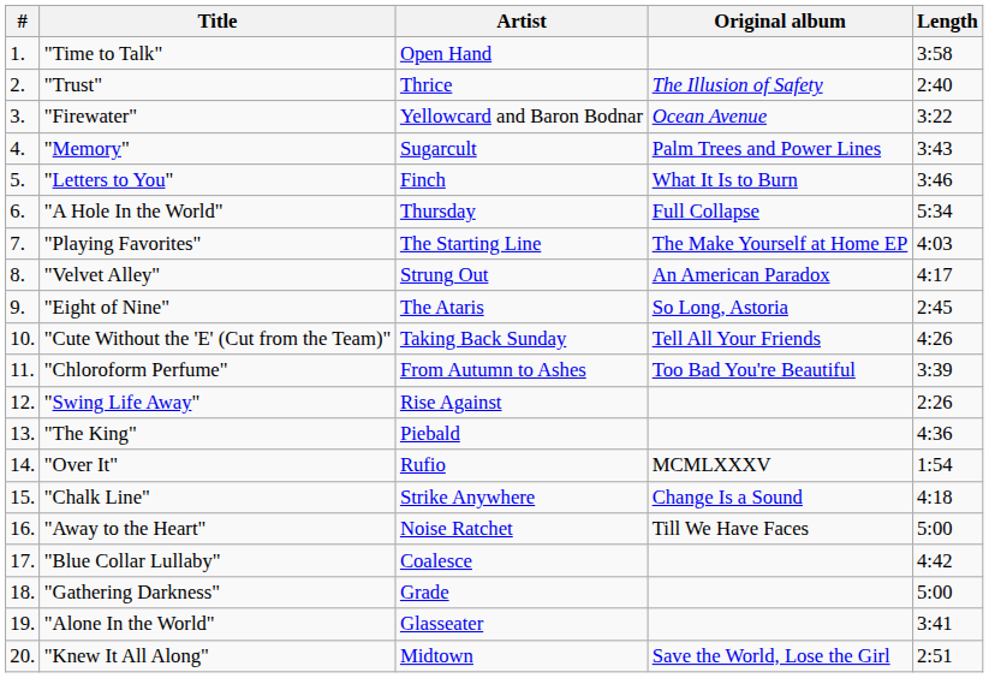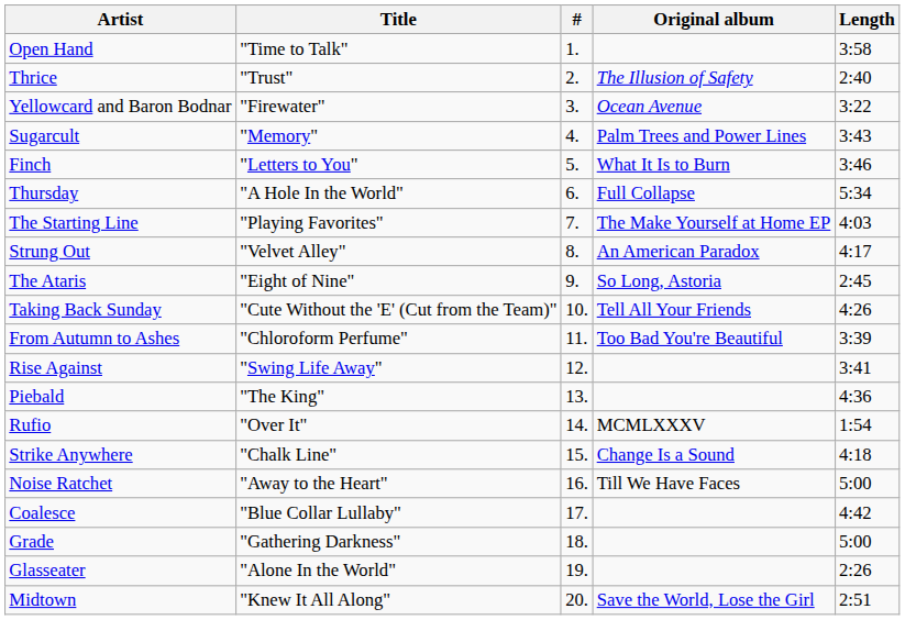 <table class="wikitable" border="1">
 <tr>
+<th>Artist</th>
+<th>Title</th>
 <th>#</th>
-<th>Title</th>
-<th>Artist</th>
 <th>Original album</th>
 <th>Length</th>
 </tr>
 <tr>
+<td><a href='#'>Open Hand</a></td>
+<td>"Time to Talk"</td>
 <td>1.</td>
-<td>"Time to Talk"</td>
-<td><a href='#'>Open Hand</a></td>
 <td></td>
 <td>3:58</td>
 </tr>
 <tr>
+<td><a href='#'>Thrice</a></td>
+<td>"Trust"</td>
 <td>2.</td>
-<td>"Trust"</td>
-<td><a href='#'>Thrice</a></td>
 <td><em><a href='#'>The Illusion of Safety</a></em></td>
 <td>2:40</td>
 </tr>
 <tr>
+<td><a href='#'>Yellowcard</a> and Baron Bodnar</td>
+<td>"Firewater"</td>
 <td>3.</td>
-<td>"Firewater"</td>
-<td><a href='#'>Yellowcard</a> and Baron Bodnar</td>
 <td><em><a href='#'>Ocean Avenue</a></em></td>
 <td>3:22</td>
 </tr>
 <tr>
+<td><a href='#'>Sugarcult</a></td>
+<td>"<a href='#'>Memory</a>"</td>
 <td>4.</td>
-<td>"<a href='#'>Memory</a>"</td>
-<td><a href='#'>Sugarcult</a></td>
 <td><a href='#'>Palm Trees and Power Lines</a></td>
 <td>3:43</td>
 </tr>
 <tr>
+<td><a href='#'>Finch</a></td>
+<td>"<a href='#'>Letters to You</a>"</td>
 <td>5.</td>
-<td>"<a href='#'>Letters to You</a>"</td>
-<td><a href='#'>Finch</a></td>
 <td><a href='#'>What It Is to Burn</a></td>
 <td>3:46</td>
 </tr>
 <tr>
+<td><a href='#'>Thursday</a></td>
+<td>"A Hole In the World"</td>
 <td>6.</td>
-<td>"A Hole In the World"</td>
-<td><a href='#'>Thursday</a></td>
 <td><a href='#'>Full Collapse</a></td>
 <td>5:34</td>
 </tr>
 <tr>
+<td><a href='#'>The Starting Line</a></td>
+<td>"Playing Favorites"</td>
 <td>7.</td>
-<td>"Playing Favorites"</td>
-<td><a href='#'>The Starting Line</a></td>
 <td><a href='#'>The Make Yourself at Home EP</a></td>
 <td>4:03</td>
 </tr>
 <tr>
+<td><a href='#'>Strung Out</a></td>
+<td>"Velvet Alley"</td>
 <td>8.</td>
-<td>"Velvet Alley"</td>
-<td><a href='#'>Strung Out</a></td>
 <td><a href='#'>An American Paradox</a></td>
 <td>4:17</td>
 </tr>
 <tr>
+<td><a href='#'>The Ataris</a></td>
+<td>"Eight of Nine"</td>
 <td>9.</td>
-<td>"Eight of Nine"</td>
-<td><a href='#'>The Ataris</a></td>
 <td><a href='#'>So Long, Astoria</a></td>
 <td>2:45</td>
 </tr>
 <tr>
+<td><a href='#'>Taking Back Sunday</a></td>
+<td>"Cute Without the 'E' (Cut from the Team)"</td>
 <td>10.</td>
-<td>"Cute Without the 'E' (Cut from the Team)"</td>
-<td><a href='#'>Taking Back Sunday</a></td>
 <td><a href='#'>Tell All Your Friends</a></td>
 <td>4:26</td>
 </tr>
 <tr>
+<td><a href='#'>From Autumn to Ashes</a></td>
+<td>"Chloroform Perfume"</td>
 <td>11.</td>
-<td>"Chloroform Perfume"</td>
-<td><a href='#'>From Autumn to Ashes</a></td>
 <td><a href='#'>Too Bad You're Beautiful</a></td>
 <td>3:39</td>
 </tr>
 <tr>
+<td><a href='#'>Rise Against</a></td>
+<td>"<a href='#'>Swing Life Away</a>"</td>
 <td>12.</td>
-<td>"<a href='#'>Swing Life Away</a>"</td>
-<td><a href='#'>Rise Against</a></td>
+<td></td>
+<td>3:41</td>
+</tr>
+<tr>
+<td><a href='#'>Piebald</a></td>
+<td>"The King"</td>
+<td>13.</td>
+<td></td>
+<td>4:36</td>
+</tr>
+<tr>
+<td><a href='#'>Rufio</a></td>
+<td>"Over It"</td>
+<td>14.</td>
+<td>MCMLXXXV</td>
+<td>1:54</td>
+</tr>
+<tr>
+<td><a href='#'>Strike Anywhere</a></td>
+<td>"Chalk Line"</td>
+<td>15.</td>
+<td><a href='#'>Change Is a Sound</a></td>
+<td>4:18</td>
+</tr>
+<tr>
+<td><a href='#'>Noise Ratchet</a></td>
+<td>"Away to the Heart"</td>
+<td>16.</td>
+<td>Till We Have Faces</td>
+<td>5:00</td>
+</tr>
+<tr>
+<td><a href='#'>Coalesce</a></td>
+<td>"Blue Collar Lullaby"</td>
+<td>17.</td>
+<td></td>
+<td>4:42</td>
+</tr>
+<tr>
+<td><a href='#'>Grade</a></td>
+<td>"Gathering Darkness"</td>
+<td>18.</td>
+<td></td>
+<td>5:00</td>
+</tr>
+<tr>
+<td><a href='#'>Glasseater</a></td>
+<td>"Alone In the World"</td>
+<td>19.</td>
 <td></td>
 <td>2:26</td>
 </tr>
 <tr>
-<td>13.</td>
-<td>"The King"</td>
-<td><a href='#'>Piebald</a></td>
-<td></td>
-<td>4:36</td>
-</tr>
-<tr>
-<td>14.</td>
-<td>"Over It"</td>
-<td><a href='#'>Rufio</a></td>
-<td>MCMLXXXV</td>
-<td>1:54</td>
-</tr>
-<tr>
-<td>15.</td>
-<td>"Chalk Line"</td>
-<td><a href='#'>Strike Anywhere</a></td>
-<td><a href='#'>Change Is a Sound</a></td>
-<td>4:18</td>
-</tr>
-<tr>
-<td>16.</td>
-<td>"Away to the Heart"</td>
-<td><a href='#'>Noise Ratchet</a></td>
-<td>Till We Have Faces</td>
-<td>5:00</td>
-</tr>
-<tr>
-<td>17.</td>
-<td>"Blue Collar Lullaby"</td>
-<td><a href='#'>Coalesce</a></td>
-<td></td>
-<td>4:42</td>
-</tr>
-<tr>
-<td>18.</td>
-<td>"Gathering Darkness"</td>
-<td><a href='#'>Grade</a></td>
-<td></td>
-<td>5:00</td>
-</tr>
-<tr>
-<td>19.</td>
-<td>"Alone In the World"</td>
-<td><a href='#'>Glasseater</a></td>
-<td></td>
-<td>3:41</td>
-</tr>
-<tr>
+<td><a href='#'>Midtown</a></td>
+<td>"Knew It All Along"</td>
 <td>20.</td>
-<td>"Knew It All Along"</td>
-<td><a href='#'>Midtown</a></td>
 <td><a href='#'>Save the World, Lose the Girl</a></td>
 <td>2:51</td>
 </tr>
 </table>
